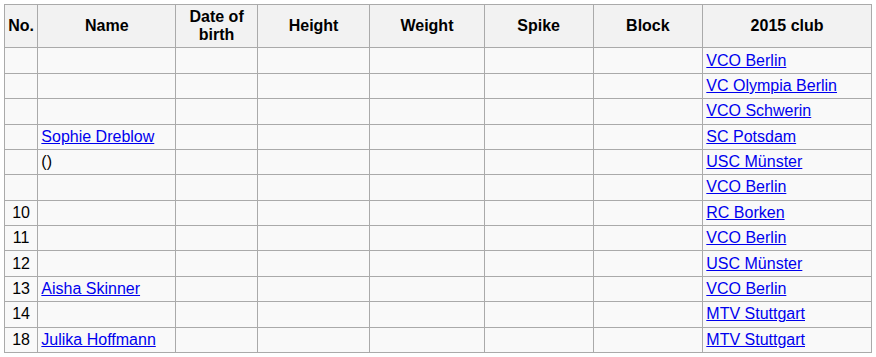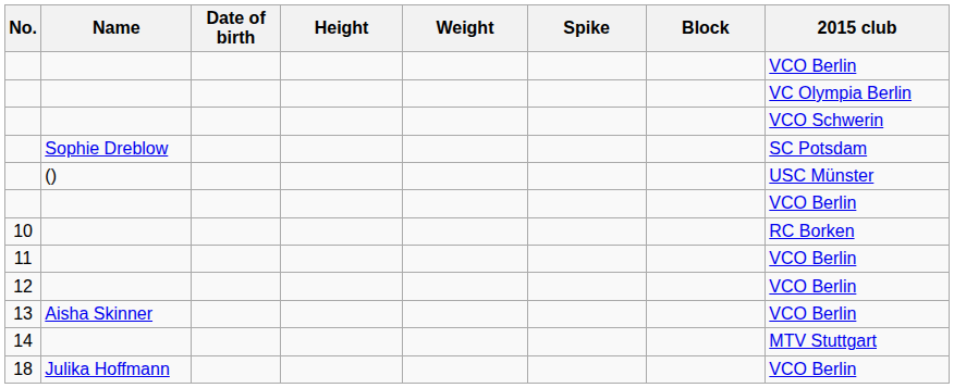 <table class="wikitable sortable" style="text-align:center;">
 <tr>
 <th>No.</th>
 <th style="width:12em">Name</th>
 <th style="width:7em">Date of birth</th>
 <th style="width:10em">Height</th>
 <th style="width:10em">Weight</th>
 <th style="width:10em">Spike</th>
 <th style="width:10em">Block</th>
 <th style="width:16em">2015 club</th>
 </tr>
 <tr>
 <td></td>
 <td align=left></td>
 <td align=right></td>
 <td></td>
 <td></td>
 <td></td>
 <td></td>
 <td align=left> <a href='#'>VCO Berlin</a></td>
 </tr>
 <tr>
 <td></td>
 <td align=left></td>
 <td align=right></td>
 <td></td>
 <td></td>
 <td></td>
 <td></td>
 <td align=left> <a href='#'>VC Olympia Berlin</a></td>
 </tr>
 <tr>
 <td></td>
 <td align=left></td>
 <td align=right></td>
 <td></td>
 <td></td>
 <td></td>
 <td></td>
 <td align=left> <a href='#'>VCO Schwerin</a></td>
 </tr>
 <tr>
 <td></td>
 <td align=left><a href='#'>Sophie Dreblow</a></td>
 <td align=right></td>
 <td></td>
 <td></td>
 <td></td>
 <td></td>
 <td align=left> <a href='#'>SC Potsdam</a></td>
 </tr>
 <tr>
 <td></td>
 <td align=left> ()</td>
 <td align=right></td>
 <td></td>
 <td></td>
 <td></td>
 <td></td>
 <td align=left> <a href='#'>USC Münster</a></td>
 </tr>
 <tr>
 <td></td>
 <td align=left></td>
 <td align=right></td>
 <td></td>
 <td></td>
 <td></td>
 <td></td>
 <td align=left> <a href='#'>VCO Berlin</a></td>
 </tr>
 <tr>
 <td>10</td>
 <td align=left></td>
 <td align=right></td>
 <td></td>
 <td></td>
 <td></td>
 <td></td>
 <td align=left> <a href='#'>RC Borken</a></td>
 </tr>
 <tr>
 <td>11</td>
 <td align=left></td>
 <td align=right></td>
 <td></td>
 <td></td>
 <td></td>
 <td></td>
 <td align=left> <a href='#'>VCO Berlin</a></td>
 </tr>
 <tr>
 <td>12</td>
 <td align=left></td>
 <td align=right></td>
 <td></td>
 <td></td>
 <td></td>
 <td></td>
-<td align=left> <a href='#'>USC Münster</a></td>
+<td align=left> <a href='#'>VCO Berlin</a></td>
 </tr>
 <tr>
 <td>13</td>
 <td align=left><a href='#'>Aisha Skinner</a></td>
 <td align=right></td>
 <td></td>
 <td></td>
 <td></td>
 <td></td>
 <td align=left> <a href='#'>VCO Berlin</a></td>
 </tr>
 <tr>
 <td>14</td>
 <td align=left></td>
 <td align=right></td>
 <td></td>
 <td></td>
 <td></td>
 <td></td>
 <td align=left> <a href='#'>MTV Stuttgart</a></td>
 </tr>
 <tr>
 <td>18</td>
 <td align=left><a href='#'>Julika Hoffmann</a></td>
 <td align=right></td>
 <td></td>
 <td></td>
 <td></td>
 <td></td>
-<td align=left> <a href='#'>MTV Stuttgart</a></td>
+<td align=left> <a href='#'>VCO Berlin</a></td>
 </tr>
 </table>
